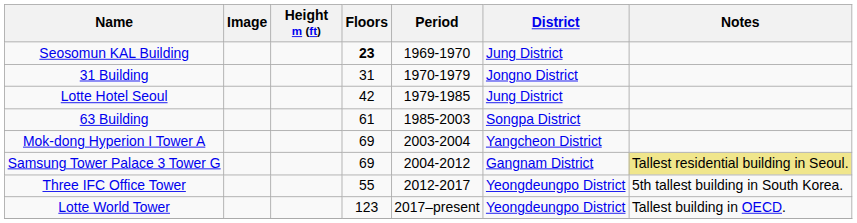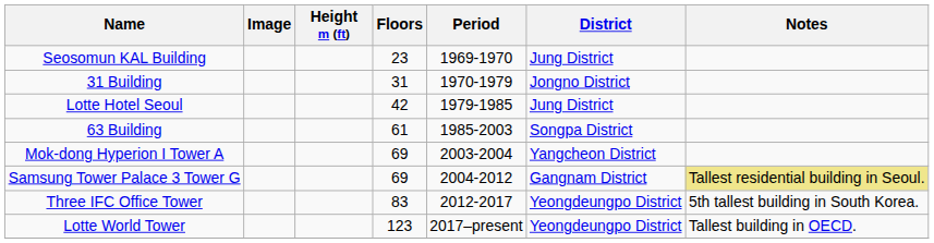 <table class="wikitable sortable">
 <tr>
 <th>Name</th>
 <th class="unsortable">Image</th>
 <th width="75px">Height<br><small><a href='#'>m</a> (<a href='#'>ft</a>)</small></th>
 <th>Floors</th>
 <th>Period</th>
 <th><a href='#'>District</a></th>
 <th class="unsortable">Notes</th>
 </tr>
 <tr>
 <td align="center"><a href='#'>Seosomun KAL Building</a></td>
 <td></td>
 <td align="center"></td>
-<td align="center"><strong>23</strong></td>
+<td align="center">23</td>
 <td align="center">1969-1970</td>
 <td><a href='#'>Jung District</a></td>
 <td></td>
 </tr>
 <tr>
 <td align="center"><a href='#'>31 Building</a></td>
 <td></td>
 <td align="center"></td>
 <td align="center">31</td>
 <td align="center">1970-1979</td>
 <td><a href='#'>Jongno District</a></td>
 <td></td>
 </tr>
 <tr>
 <td align="center"><a href='#'>Lotte Hotel Seoul</a></td>
 <td></td>
 <td align="center"></td>
 <td align="center">42</td>
 <td align="center">1979-1985</td>
 <td><a href='#'>Jung District</a></td>
 <td></td>
 </tr>
 <tr>
 <td align="center"><a href='#'>63 Building</a></td>
 <td></td>
 <td align="center"></td>
 <td align="center">61</td>
 <td align="center">1985-2003</td>
 <td><a href='#'>Songpa District</a></td>
 <td></td>
 </tr>
 <tr>
 <td align="center"><a href='#'>Mok-dong Hyperion I Tower A</a></td>
 <td></td>
 <td align="center"></td>
 <td align="center">69</td>
 <td align="center">2003-2004</td>
 <td><a href='#'>Yangcheon District</a></td>
 <td></td>
 </tr>
 <tr>
 <td align="center"><a href='#'>Samsung Tower Palace 3 Tower G</a></td>
 <td></td>
 <td align="center"></td>
 <td align="center">69</td>
 <td align="center">2004-2012</td>
 <td><a href='#'>Gangnam District</a></td>
 <td style="background: khaki;">Tallest residential building in Seoul.</td>
 </tr>
 <tr>
 <td align="center"><a href='#'>Three IFC Office Tower</a></td>
 <td></td>
 <td align="center"></td>
-<td align="center">55</td>
+<td align="center">83</td>
 <td align="center">2012-2017</td>
 <td><a href='#'>Yeongdeungpo District</a></td>
 <td>5th tallest building in South Korea.</td>
 </tr>
 <tr>
 <td align="center"><a href='#'>Lotte World Tower</a></td>
 <td></td>
 <td align="center"></td>
 <td align="center">123</td>
 <td align="center">2017–present</td>
 <td><a href='#'>Yeongdeungpo District</a></td>
 <td>Tallest building in <a href='#'>OECD</a>.</td>
 </tr>
 <tr>
 </tr>
 </table>
